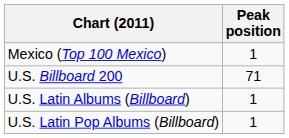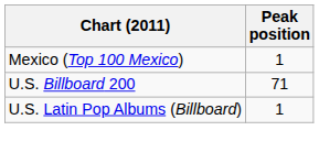 <table class="wikitable">
 <tr>
 <th align="left">Chart (2011)</th>
 <th align="left">Peak<br>position</th>
 </tr>
 <tr>
 <td align="left">Mexico (<em><a href='#'>Top 100 Mexico</a></em>)</td>
 <td align="center">1</td>
 </tr>
 <tr>
 <td align="left">U.S. <a href='#'><em>Billboard</em> 200</a></td>
 <td align="center">71</td>
 </tr>
 <tr>
-<td align="left">U.S. <a href='#'>Latin Albums</a> (<a href='#'><em>Billboard</em></a>)</td>
-<td align="center">1</td>
-</tr>
-<tr>
 <td align="left">U.S. <a href='#'>Latin Pop Albums</a> (<em>Billboard</em>)</td>
 <td align="center">1</td>
 </tr>
 </table>
